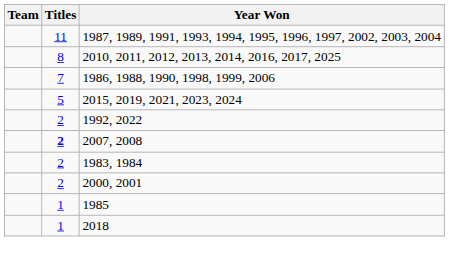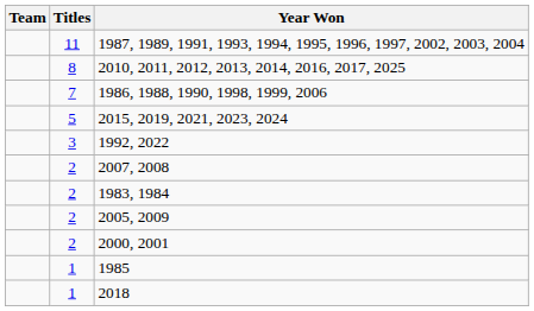 <table class="wikitable sortable" style="text-align:center">
 <tr>
 <th>Team</th>
 <th>Titles</th>
 <th>Year Won</th>
 </tr>
 <tr>
 <td style=><strong></strong></td>
 <td><a href='#'>11</a></td>
 <td align=left>1987, 1989, 1991, 1993, 1994, 1995, 1996, 1997, 2002, 2003, 2004</td>
 </tr>
 <tr>
 <td style=><strong></strong></td>
 <td><a href='#'>8</a></td>
 <td align=left>2010, 2011, 2012, 2013, 2014, 2016, 2017, 2025</td>
 </tr>
 <tr>
 <td style=><strong><a href='#'></a></strong></td>
 <td><a href='#'>7</a></td>
 <td align=left>1986, 1988, 1990, 1998, 1999, 2006</td>
 </tr>
 <tr>
 <td style=><strong><a href='#'></a></strong></td>
 <td><a href='#'>5</a></td>
 <td align=left>2015, 2019, 2021, 2023, 2024</td>
 </tr>
 <tr>
 <td style=><strong><a href='#'></a></strong></td>
-<td><a href='#'>2</a></td>
+<td><a href='#'>3</a></td>
 <td align=left>1992, 2022</td>
 </tr>
 <tr>
 <td style=><strong></strong></td>
-<td><strong><a href='#'>2</a></strong></td>
+<td><a href='#'>2</a></td>
 <td align=left>2007, 2008</td>
 </tr>
 <tr>
 <td style=><strong></strong></td>
 <td><a href='#'>2</a></td>
 <td align=left>1983, 1984</td>
+</tr>
+<tr>
+<td style=><strong><a href='#'></a></strong></td>
+<td><a href='#'>2</a></td>
+<td align=left>2005, 2009</td>
 </tr>
 <tr>
 <td style=><strong><a href='#'></a></strong></td>
 <td><a href='#'>2</a></td>
 <td align=left>2000, 2001</td>
 </tr>
 <tr>
 <td style=><strong></strong></td>
 <td><a href='#'>1</a></td>
 <td align=left>1985</td>
 </tr>
 <tr>
 <td style=><strong><a href='#'></a></strong></td>
 <td><a href='#'>1</a></td>
 <td align=left>2018</td>
 </tr>
 </table>
